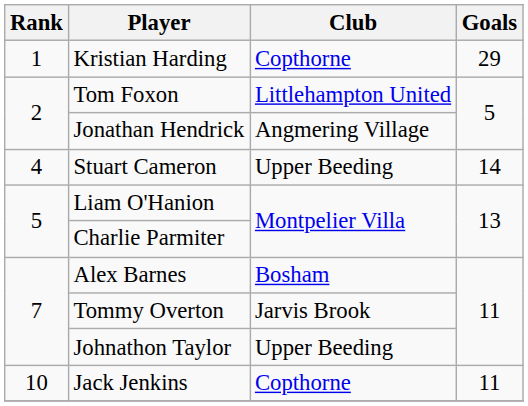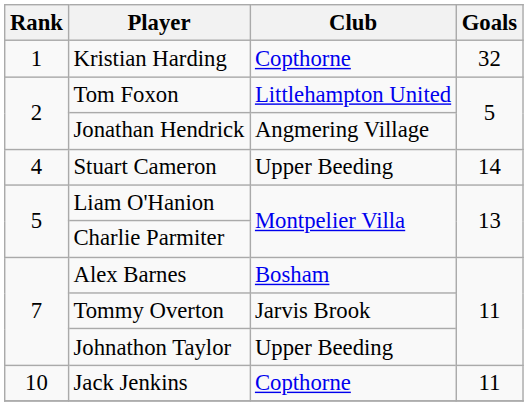 <table class="wikitable" style="text-align:center">
 <tr>
 <th>Rank</th>
 <th>Player</th>
 <th>Club</th>
 <th>Goals</th>
 </tr>
 <tr>
 <td>1</td>
 <td align="left">Kristian Harding</td>
 <td align="left"><a href='#'>Copthorne</a></td>
-<td>29</td>
+<td>32</td>
 </tr>
 <tr>
 <td rowspan=2>2</td>
 <td align="left">Tom Foxon</td>
 <td align="left"><a href='#'>Littlehampton United</a></td>
 <td rowspan=2>5</td>
 </tr>
 <tr>
 <td align="left">Jonathan Hendrick</td>
 <td align="left">Angmering Village</td>
 </tr>
 <tr>
 <td>4</td>
 <td align="left">Stuart Cameron</td>
 <td align="left">Upper Beeding</td>
 <td>14</td>
 </tr>
 <tr>
 <td rowspan=2>5</td>
 <td align="left">Liam O'Hanion</td>
 <td rowspan="2" align="left"><a href='#'>Montpelier Villa</a></td>
 <td rowspan=2>13</td>
 </tr>
 <tr>
 <td align="left">Charlie Parmiter</td>
 </tr>
 <tr>
 <td rowspan=3>7</td>
 <td align="left">Alex Barnes</td>
 <td align="left"><a href='#'>Bosham</a></td>
 <td rowspan=3>11</td>
 </tr>
 <tr>
 <td align="left">Tommy Overton</td>
 <td align="left">Jarvis Brook</td>
 </tr>
 <tr>
 <td align="left">Johnathon Taylor</td>
 <td align="left">Upper Beeding</td>
 </tr>
 <tr>
 <td>10</td>
 <td align="left">Jack Jenkins</td>
 <td align="left"><a href='#'>Copthorne</a></td>
 <td>11</td>
 </tr>
 <tr>
 </tr>
 </table>
